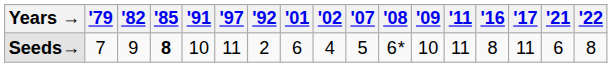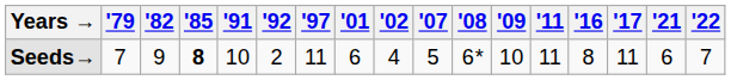 <table class="wikitable">
 <tr>
 <th>Years →</th>
 <th><a href='#'>'79</a></th>
 <th><a href='#'>'82</a></th>
 <th><a href='#'>'85</a></th>
 <th><a href='#'>'91</a></th>
+<th><a href='#'>'92</a></th>
 <th><a href='#'>'97</a></th>
-<th><a href='#'>'92</a></th>
 <th><a href='#'>'01</a></th>
 <th><a href='#'>'02</a></th>
 <th><a href='#'>'07</a></th>
 <th><a href='#'>'08</a></th>
 <th><a href='#'>'09</a></th>
 <th><a href='#'>'11</a></th>
 <th><a href='#'>'16</a></th>
 <th><a href='#'>'17</a></th>
 <th><a href='#'>'21</a></th>
 <th><a href='#'>'22</a></th>
 </tr>
 <tr align=center>
 <td style="text-align:left; background:#e3e3e3;"><strong>Seeds→</strong></td>
 <td>7</td>
 <td>9</td>
 <td><strong>8</strong></td>
 <td>10</td>
+<td>2</td>
 <td>11</td>
-<td>2</td>
 <td>6</td>
 <td>4</td>
 <td>5</td>
 <td>6<em>*</em></td>
 <td>10</td>
 <td>11</td>
 <td>8</td>
 <td>11</td>
 <td>6</td>
-<td>8</td>
+<td>7</td>
 </tr>
 </table>
